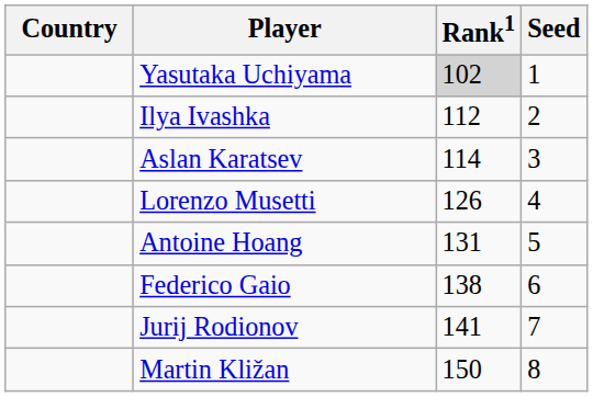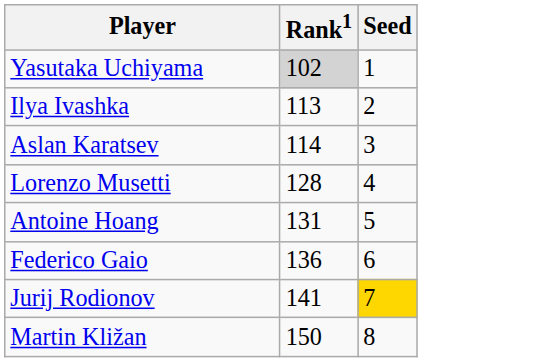 <table class="sortable wikitable">
 <tr>
-<th width="70">Country</th>
 <th width="175">Player</th>
 <th>Rank<sup>1</sup></th>
 <th>Seed</th>
 </tr>
 <tr>
-<td></td>
 <td><a href='#'>Yasutaka Uchiyama</a></td>
 <td style="background: lightgrey;">102</td>
 <td>1</td>
 </tr>
 <tr>
-<td></td>
 <td><a href='#'>Ilya Ivashka</a></td>
-<td>112</td>
+<td>113</td>
 <td>2</td>
 </tr>
 <tr>
-<td></td>
 <td><a href='#'>Aslan Karatsev</a></td>
 <td>114</td>
 <td>3</td>
 </tr>
 <tr>
-<td></td>
 <td><a href='#'>Lorenzo Musetti</a></td>
-<td>126</td>
+<td>128</td>
 <td>4</td>
 </tr>
 <tr>
-<td></td>
 <td><a href='#'>Antoine Hoang</a></td>
 <td>131</td>
 <td>5</td>
 </tr>
 <tr>
-<td></td>
 <td><a href='#'>Federico Gaio</a></td>
-<td>138</td>
+<td>136</td>
 <td>6</td>
 </tr>
 <tr>
-<td></td>
 <td><a href='#'>Jurij Rodionov</a></td>
 <td>141</td>
-<td>7</td>
+<td style="background: gold;">7</td>
 </tr>
 <tr>
-<td></td>
 <td><a href='#'>Martin Kližan</a></td>
 <td>150</td>
 <td>8</td>
 </tr>
 </table>
